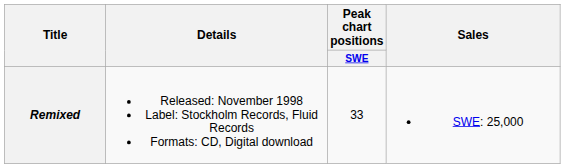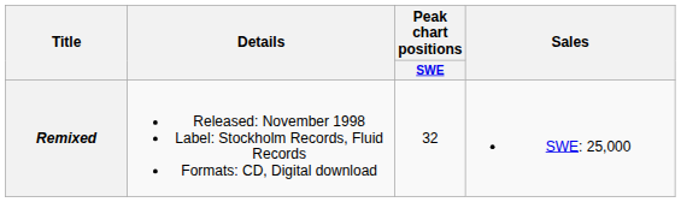 <table class="wikitable plainrowheaders" style="text-align:center;">
 <tr>
 <th rowspan="2" scope="col" style="width:8em;">Title</th>
 <th rowspan="2" scope="col" style="width:18em;">Details</th>
 <th scope="col">Peak chart positions</th>
 <th rowspan="2" scope="col" style="width:14em;">Sales</th>
 </tr>
 <tr>
 <th scope="col" style="width:3em;font-size:85%;"><a href='#'>SWE</a><br></th>
 </tr>
 <tr>
 <th scope="row"><em>Remixed</em></th>
 <td><br><ul><li>Released: November 1998</li><li>Label: Stockholm Records, Fluid Records</li><li>Formats: CD, Digital download</li></ul></td>
-<td>33</td>
+<td>32</td>
 <td><br><ul><li><a href='#'>SWE</a>: 25,000</li></ul></td>
 </tr>
 </table>
